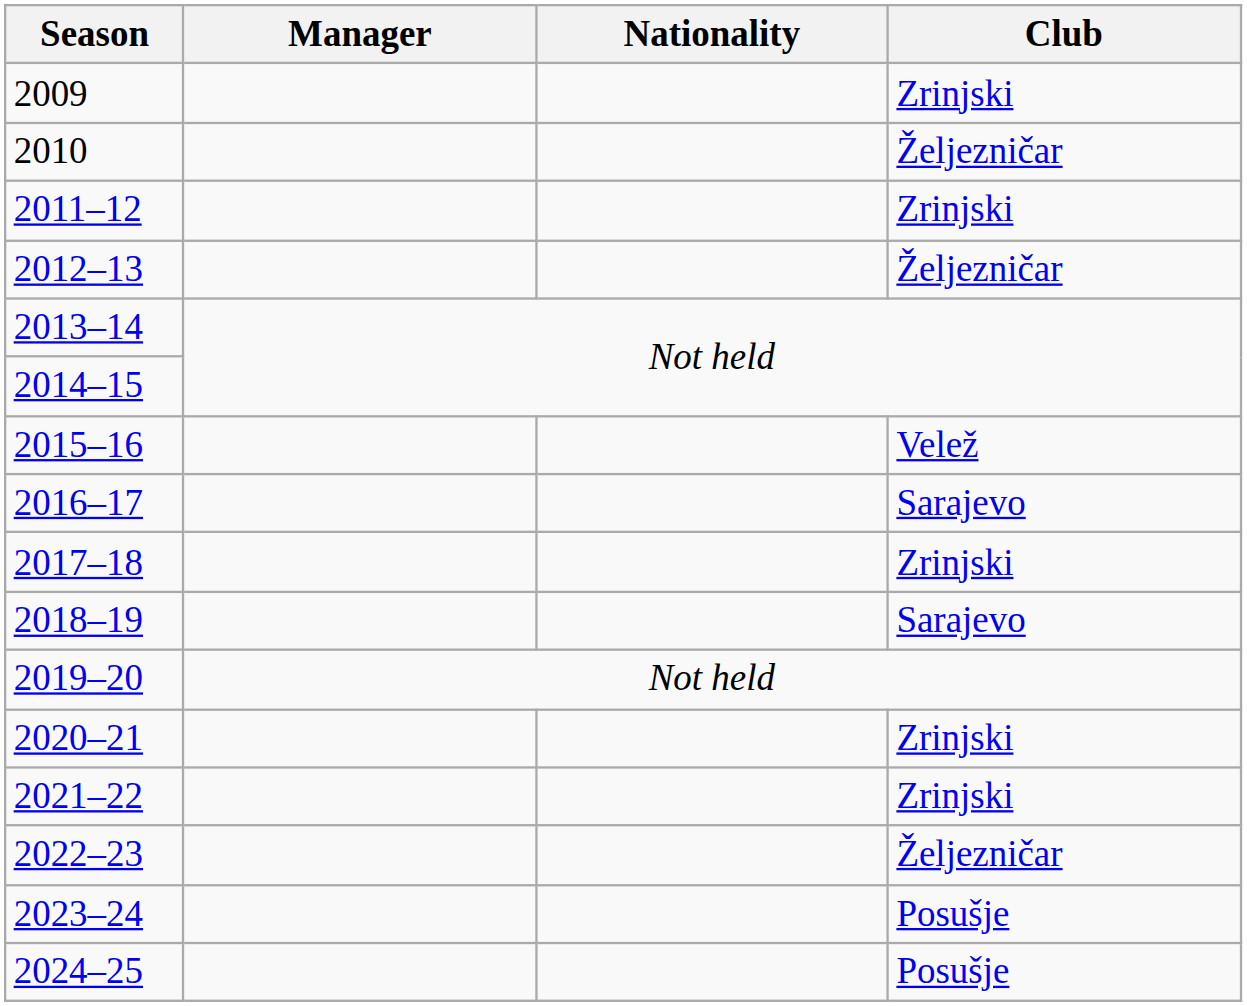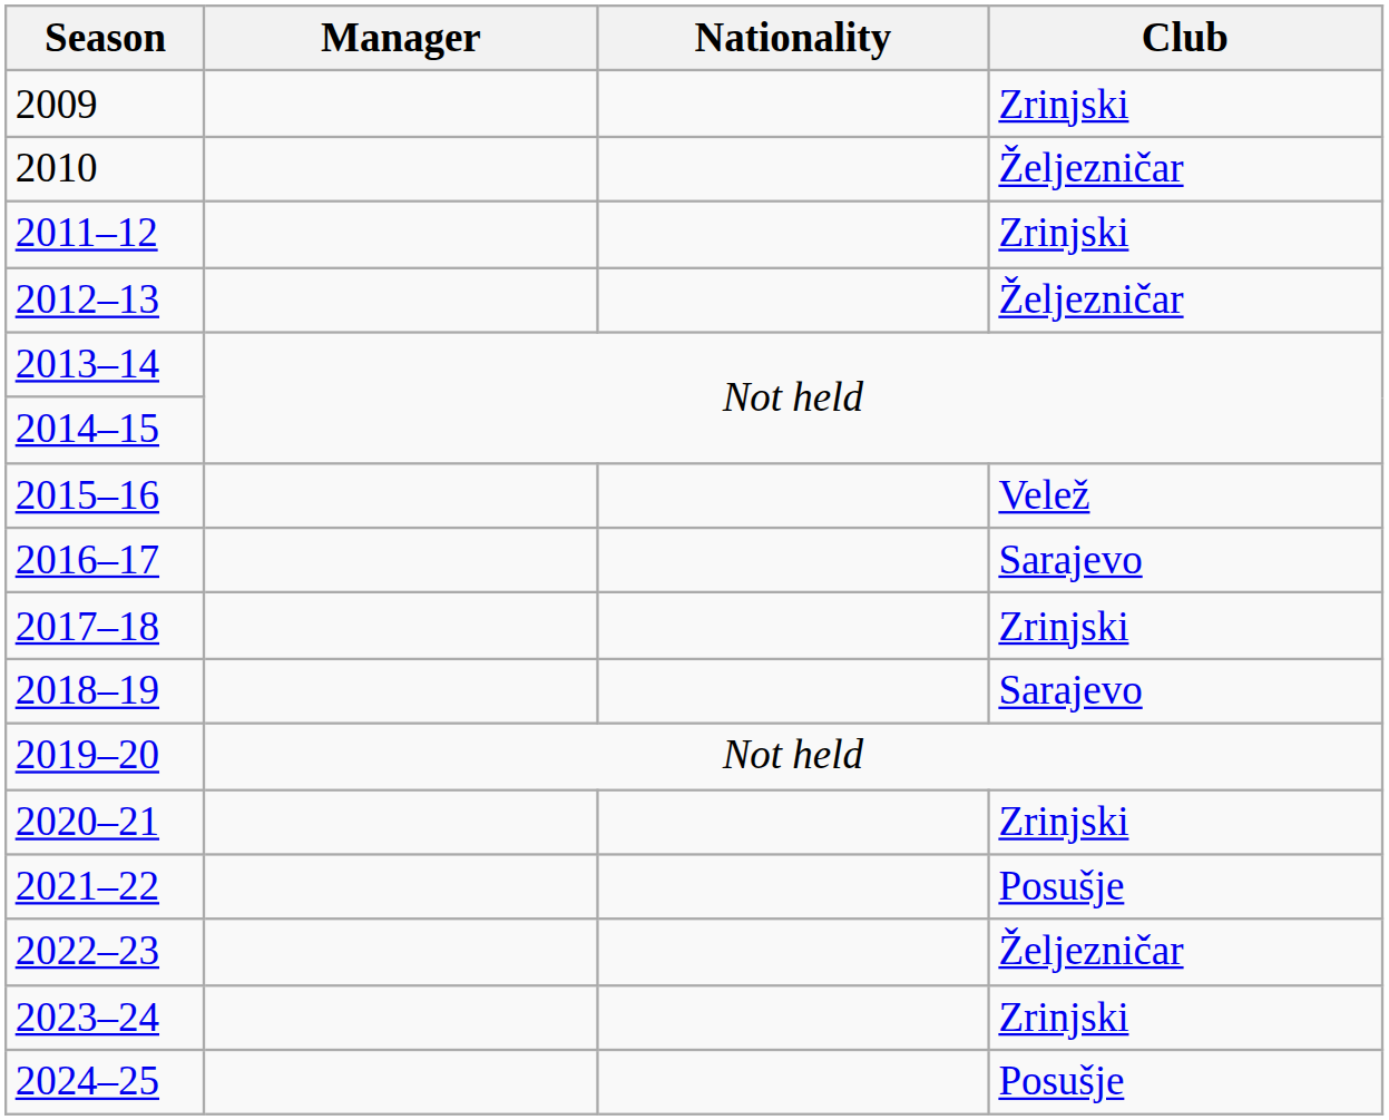 <table class="sortable wikitable plainrowheaders">
 <tr>
 <th scope="col" width=70px>Season</th>
 <th scope="col" width=145px>Manager</th>
 <th scope="col" width=145px>Nationality</th>
 <th scope="col" width=145px>Club</th>
 </tr>
 <tr>
 <td>2009</td>
 <td></td>
 <td></td>
 <td><a href='#'>Zrinjski</a></td>
 </tr>
 <tr>
 <td>2010</td>
 <td> </td>
 <td></td>
 <td><a href='#'>Željezničar</a></td>
 </tr>
 <tr>
 <td><a href='#'>2011–12</a></td>
 <td> </td>
 <td></td>
 <td><a href='#'>Zrinjski</a></td>
 </tr>
 <tr>
 <td><a href='#'>2012–13</a></td>
 <td> </td>
 <td></td>
 <td><a href='#'>Željezničar</a></td>
 </tr>
 <tr>
 <td><a href='#'>2013–14</a></td>
 <td style="text-align:center "colspan="4" rowspan="2"><em>Not held</em></td>
 </tr>
 <tr>
 <td><a href='#'>2014–15</a></td>
 </tr>
 <tr>
 <td><a href='#'>2015–16</a></td>
 <td></td>
 <td></td>
 <td><a href='#'>Velež</a></td>
 </tr>
 <tr>
 <td><a href='#'>2016–17</a></td>
 <td></td>
 <td></td>
 <td><a href='#'>Sarajevo</a></td>
 </tr>
 <tr>
 <td><a href='#'>2017–18</a></td>
 <td></td>
 <td></td>
 <td><a href='#'>Zrinjski</a></td>
 </tr>
 <tr>
 <td><a href='#'>2018–19</a></td>
 <td></td>
 <td></td>
 <td><a href='#'>Sarajevo</a></td>
 </tr>
 <tr>
 <td><a href='#'>2019–20</a></td>
 <td style="text-align:center "colspan="4"><em>Not held</em></td>
 </tr>
 <tr>
 <td><a href='#'>2020–21</a></td>
 <td></td>
 <td></td>
 <td><a href='#'>Zrinjski</a></td>
 </tr>
 <tr>
 <td><a href='#'>2021–22</a></td>
 <td></td>
 <td></td>
-<td><a href='#'>Zrinjski</a></td>
+<td><a href='#'>Posušje</a></td>
 </tr>
 <tr>
 <td><a href='#'>2022–23</a></td>
 <td></td>
 <td></td>
 <td><a href='#'>Željezničar</a></td>
 </tr>
 <tr>
 <td><a href='#'>2023–24</a></td>
 <td></td>
 <td></td>
-<td><a href='#'>Posušje</a></td>
+<td><a href='#'>Zrinjski</a></td>
 </tr>
 <tr>
 <td><a href='#'>2024–25</a></td>
 <td></td>
 <td></td>
 <td><a href='#'>Posušje</a></td>
 </tr>
 </table>
